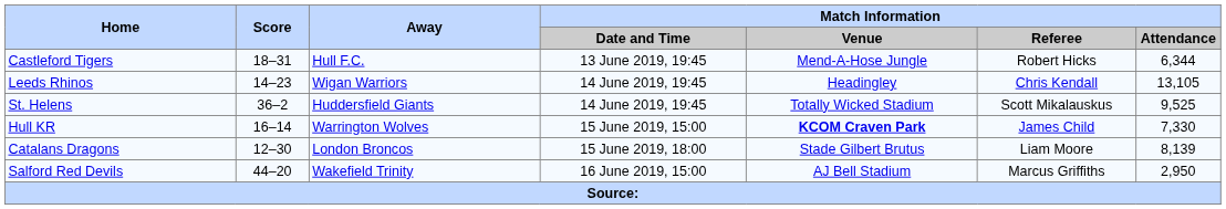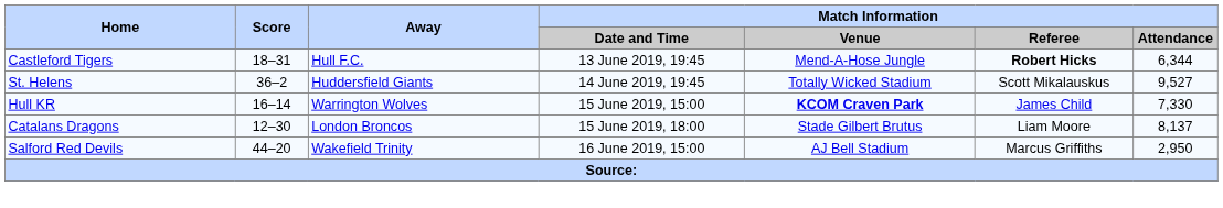 <table border="1" style="border-collapse:collapse; font-size:90%; text-align:center;" cellpadding="3" cellspacing="0" width="100%">
 <tr bgcolor="#C1D8FF">
 <th rowspan="2" width="19%">Home</th>
 <th rowspan="2" width="6%">Score</th>
 <th rowspan="2" width="19%">Away</th>
 <th colspan="4">Match Information</th>
 </tr>
 <tr bgcolor="#CCCCCC">
 <th width="17%">Date and Time</th>
 <th width="19%">Venue</th>
 <th width="13%">Referee</th>
 <th width="7%">Attendance</th>
 </tr>
 <tr bgcolor="#F5FAFF">
 <td align="left"> <a href='#'>Castleford Tigers</a></td>
 <td>18–31</td>
 <td align="left"> <a href='#'>Hull F.C.</a></td>
 <td>13 June 2019, 19:45</td>
 <td><a href='#'>Mend-A-Hose Jungle</a></td>
-<td>Robert Hicks</td>
+<td><strong>Robert Hicks</strong></td>
 <td>6,344</td>
-</tr>
-<tr bgcolor="#F5FAFF">
-<td align="left"> <a href='#'>Leeds Rhinos</a></td>
-<td>14–23</td>
-<td align="left"> <a href='#'>Wigan Warriors</a></td>
-<td>14 June 2019, 19:45</td>
-<td><a href='#'>Headingley</a></td>
-<td><a href='#'>Chris Kendall</a></td>
-<td>13,105</td>
 </tr>
 <tr bgcolor="#F5FAFF">
 <td align="left"> <a href='#'>St. Helens</a></td>
 <td>36–2</td>
 <td align="left"> <a href='#'>Huddersfield Giants</a></td>
 <td>14 June 2019, 19:45</td>
 <td><a href='#'>Totally Wicked Stadium</a></td>
 <td>Scott Mikalauskus</td>
-<td>9,525</td>
+<td>9,527</td>
 </tr>
 <tr bgcolor="#F5FAFF">
 <td align="left"> <a href='#'>Hull KR</a></td>
 <td>16–14</td>
 <td align="left"> <a href='#'>Warrington Wolves</a></td>
 <td>15 June 2019, 15:00</td>
 <td><strong><a href='#'>KCOM Craven Park</a></strong></td>
 <td><a href='#'>James Child</a></td>
 <td>7,330</td>
 </tr>
 <tr bgcolor="#F5FAFF">
 <td align="left"> <a href='#'>Catalans Dragons</a></td>
 <td>12–30</td>
 <td align="left"> <a href='#'>London Broncos</a></td>
 <td>15 June 2019, 18:00</td>
 <td><a href='#'>Stade Gilbert Brutus</a></td>
 <td>Liam Moore</td>
-<td>8,139</td>
+<td>8,137</td>
 </tr>
 <tr bgcolor="#F5FAFF">
 <td align="left"> <a href='#'>Salford Red Devils</a></td>
 <td>44–20</td>
 <td align="left"> <a href='#'>Wakefield Trinity</a></td>
 <td>16 June 2019, 15:00</td>
 <td><a href='#'>AJ Bell Stadium</a></td>
 <td>Marcus Griffiths</td>
 <td>2,950</td>
 </tr>
 <tr style="background:#c1d8ff;">
 <th colspan="7">Source:</th>
 </tr>
 </table>
